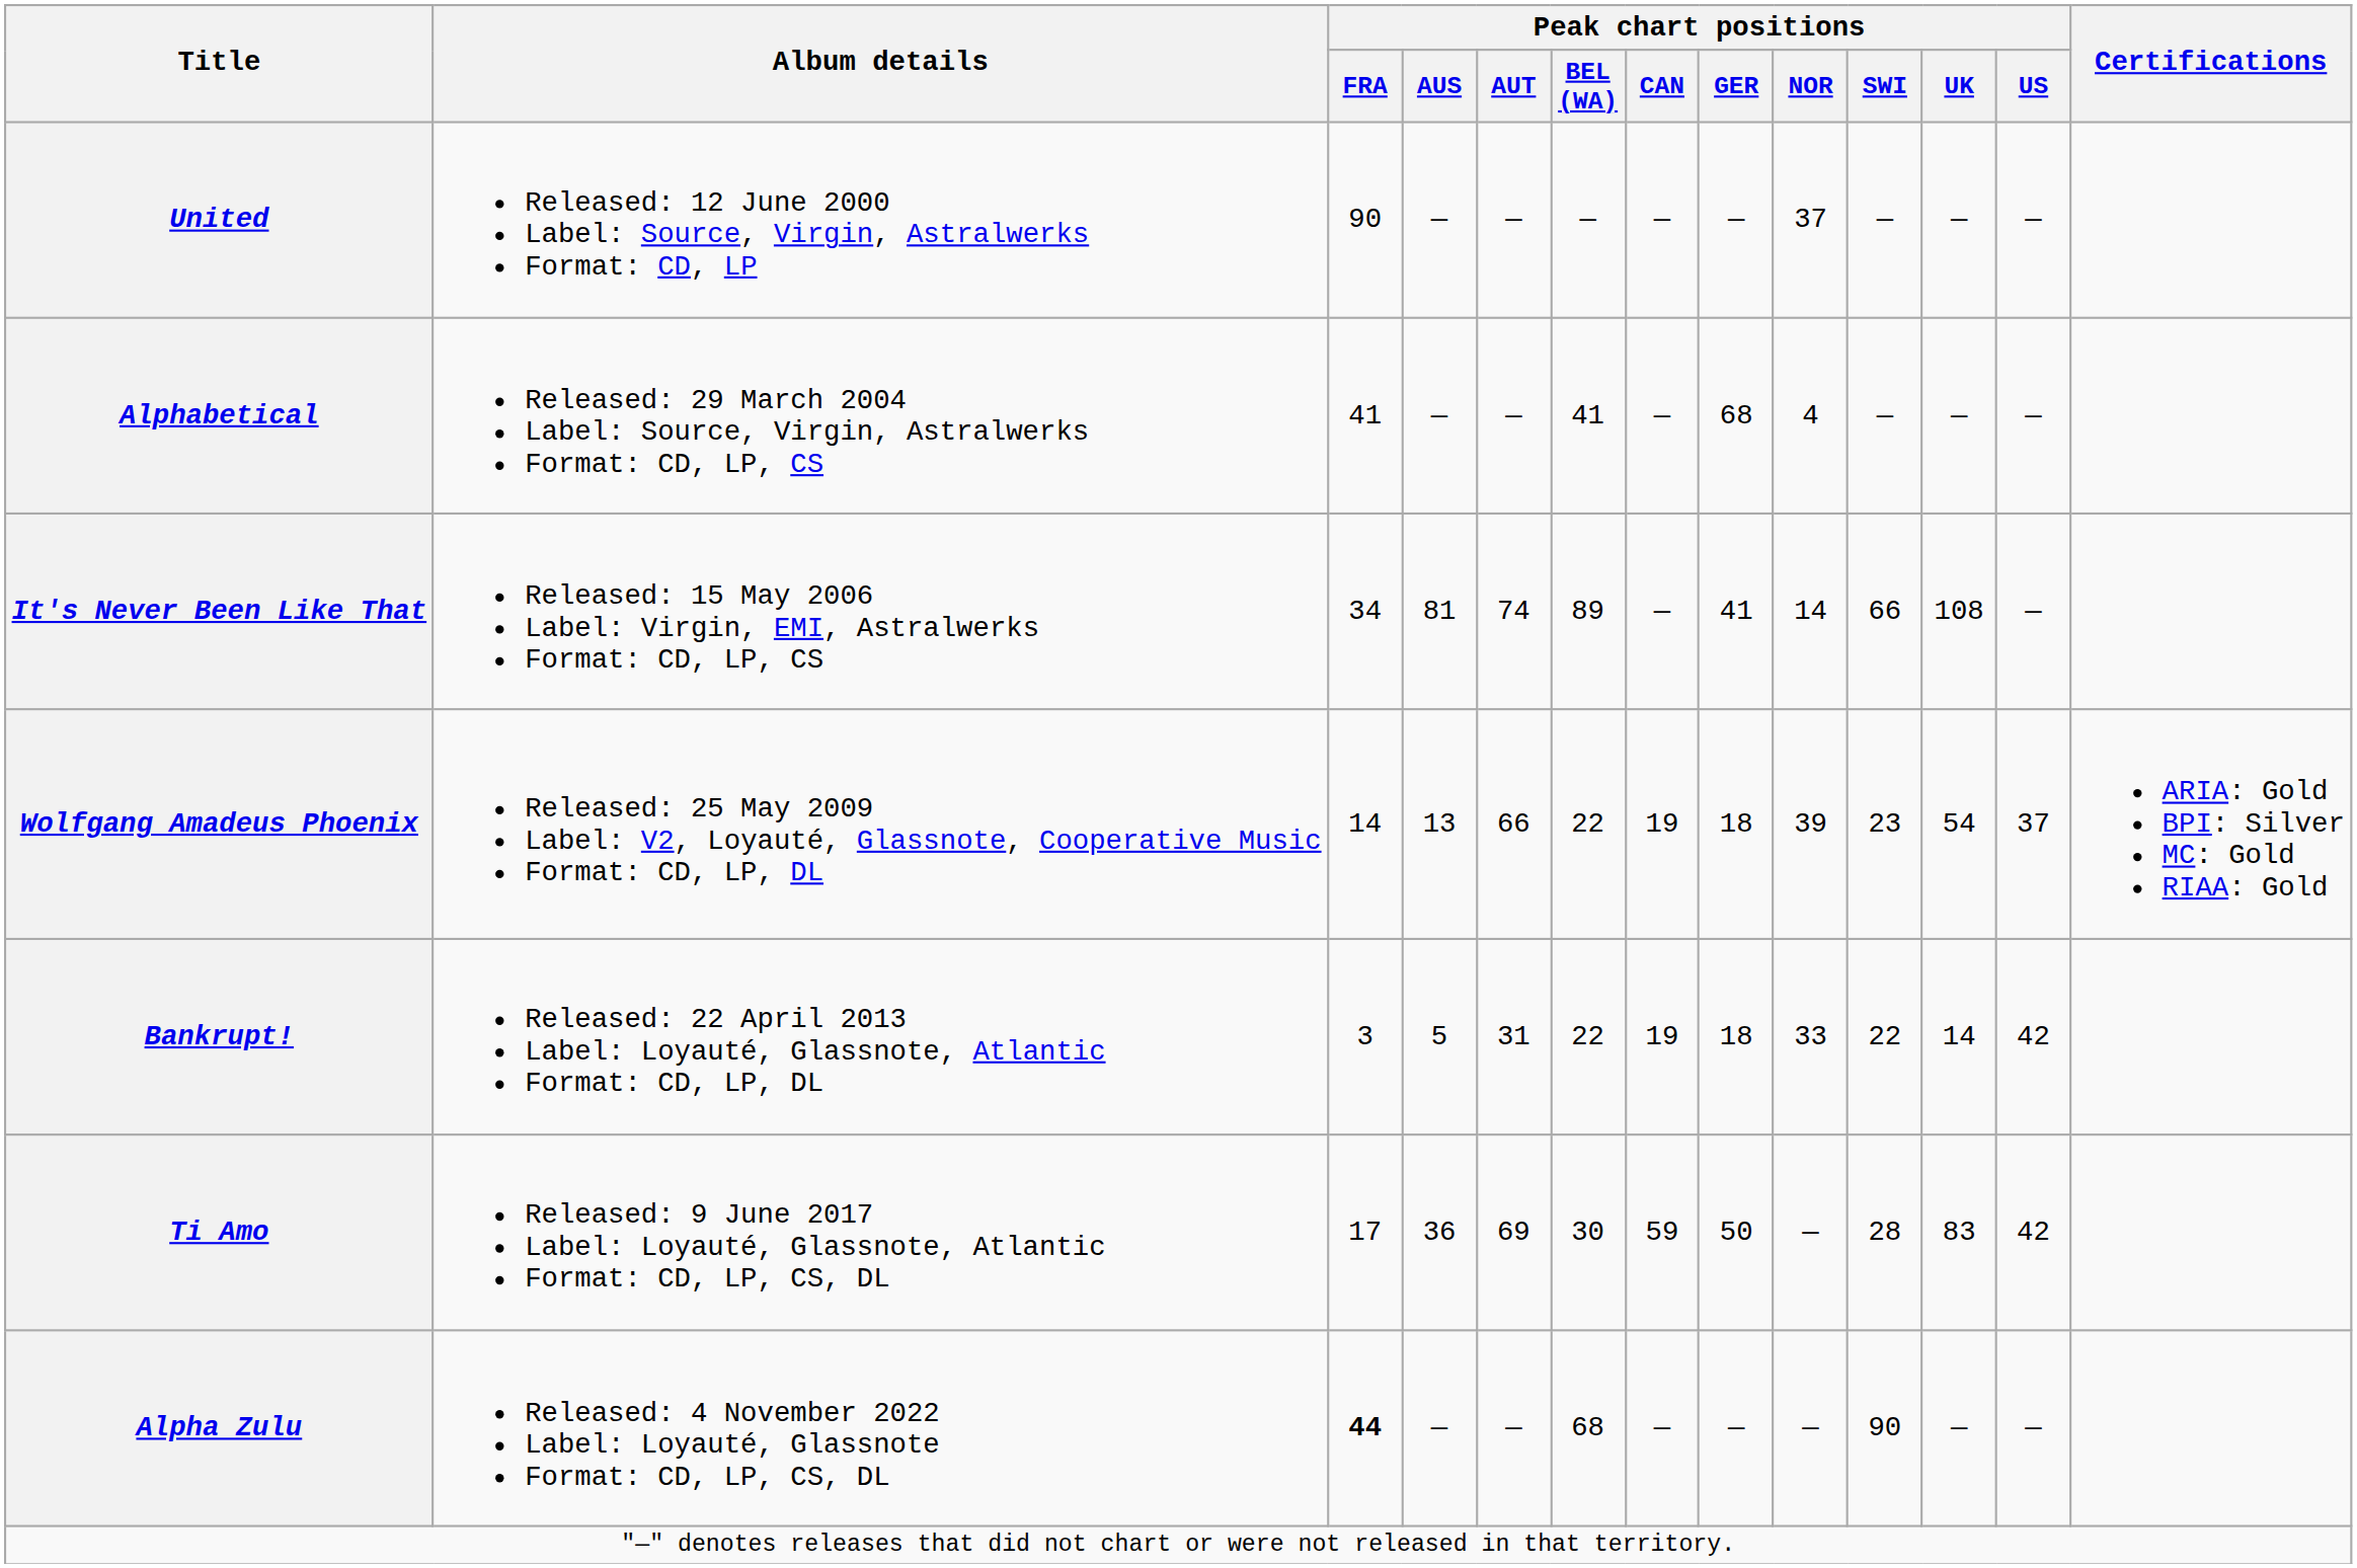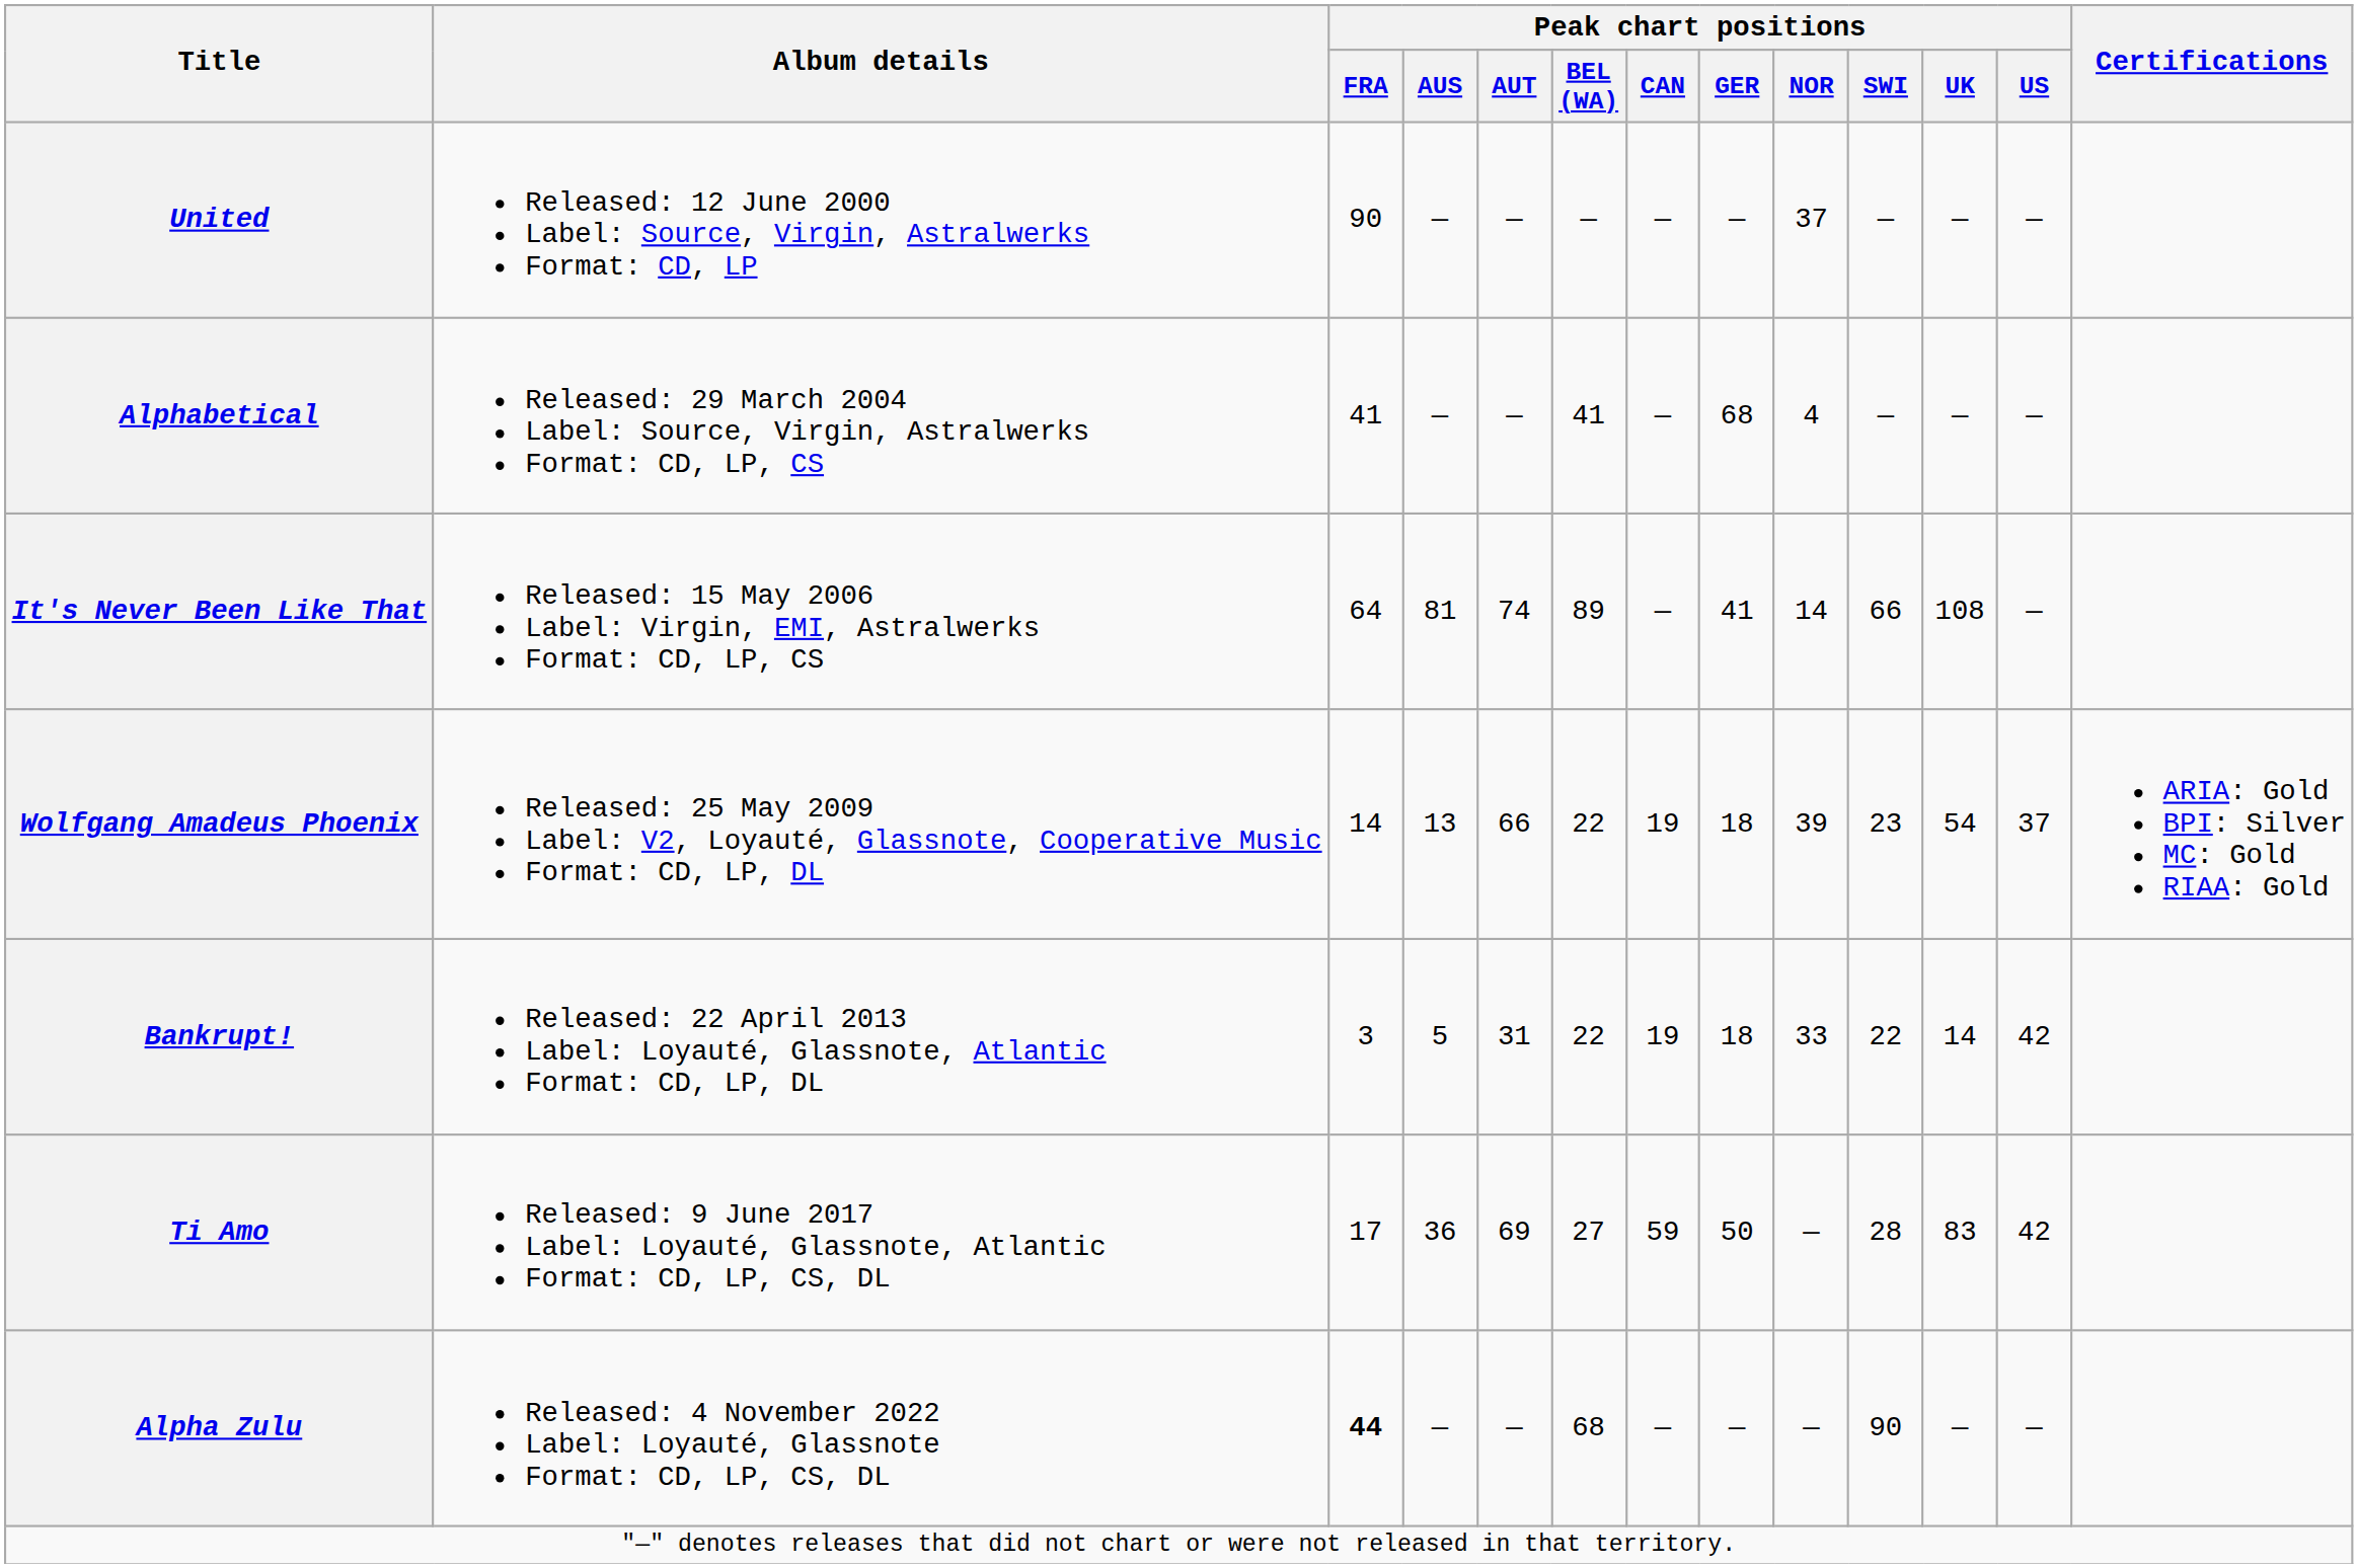 <table class="wikitable plainrowheaders">
 <tr>
 <th scope="col" rowspan="2">Title</th>
 <th scope="col" rowspan="2">Album details</th>
 <th scope="col" colspan="10">Peak chart positions</th>
 <th scope="col" rowspan="2"><a href='#'>Certifications</a><br></th>
 </tr>
 <tr>
 <th scope="col" style="width:2.5em;font-size:90%;"><a href='#'>FRA</a><br></th>
 <th scope="col" style="width:2.5em;font-size:90%;"><a href='#'>AUS</a><br></th>
 <th scope="col" style="width:2.5em;font-size:90%;"><a href='#'>AUT</a><br></th>
 <th scope="col" style="width:2.5em;font-size:90%;"><a href='#'>BEL<br>(WA)</a><br></th>
 <th scope="col" style="width:2.5em;font-size:90%;"><a href='#'>CAN</a><br></th>
 <th scope="col" style="width:2.5em;font-size:90%;"><a href='#'>GER</a><br></th>
 <th scope="col" style="width:2.5em;font-size:90%;"><a href='#'>NOR</a><br></th>
 <th scope="col" style="width:2.5em;font-size:90%;"><a href='#'>SWI</a><br></th>
 <th scope="col" style="width:2.5em;font-size:90%;"><a href='#'>UK</a><br></th>
 <th scope="col" style="width:2.5em;font-size:90%;"><a href='#'>US</a><br></th>
 </tr>
 <tr>
 <th scope="row"><em><a href='#'>United</a></em></th>
 <td><br><ul><li>Released: 12 June 2000</li><li>Label: <a href='#'>Source</a>, <a href='#'>Virgin</a>, <a href='#'>Astralwerks</a></li><li>Format: <a href='#'>CD</a>, <a href='#'>LP</a></li></ul></td>
 <td style="text-align:center;">90</td>
 <td style="text-align:center;">—</td>
 <td style="text-align:center;">—</td>
 <td style="text-align:center;">—</td>
 <td style="text-align:center;">—</td>
 <td style="text-align:center;">—</td>
 <td style="text-align:center;">37</td>
 <td style="text-align:center;">—</td>
 <td style="text-align:center;">—</td>
 <td style="text-align:center;">—</td>
 <td></td>
 </tr>
 <tr>
 <th scope="row"><em><a href='#'>Alphabetical</a></em></th>
 <td><br><ul><li>Released: 29 March 2004</li><li>Label: Source, Virgin, Astralwerks</li><li>Format: CD, LP, <a href='#'>CS</a></li></ul></td>
 <td style="text-align:center;">41</td>
 <td style="text-align:center;">—</td>
 <td style="text-align:center;">—</td>
 <td style="text-align:center;">41</td>
 <td style="text-align:center;">—</td>
 <td style="text-align:center;">68</td>
 <td style="text-align:center;">4</td>
 <td style="text-align:center;">—</td>
 <td style="text-align:center;">—</td>
 <td style="text-align:center;">—</td>
 <td></td>
 </tr>
 <tr>
 <th scope="row"><em><a href='#'>It's Never Been Like That</a></em></th>
 <td><br><ul><li>Released: 15 May 2006</li><li>Label: Virgin, <a href='#'>EMI</a>, Astralwerks</li><li>Format: CD, LP, CS</li></ul></td>
-<td style="text-align:center;">34</td>
+<td style="text-align:center;">64</td>
 <td style="text-align:center;">81</td>
 <td style="text-align:center;">74</td>
 <td style="text-align:center;">89</td>
 <td style="text-align:center;">—</td>
 <td style="text-align:center;">41</td>
 <td style="text-align:center;">14</td>
 <td style="text-align:center;">66</td>
 <td style="text-align:center;">108</td>
 <td style="text-align:center;">—</td>
 <td></td>
 </tr>
 <tr>
 <th scope="row"><em><a href='#'>Wolfgang Amadeus Phoenix</a></em></th>
 <td><br><ul><li>Released: 25 May 2009</li><li>Label: <a href='#'>V2</a>, Loyauté, <a href='#'>Glassnote</a>, <a href='#'>Cooperative Music</a></li><li>Format: CD, LP, <a href='#'>DL</a></li></ul></td>
 <td style="text-align:center;">14</td>
 <td style="text-align:center;">13</td>
 <td style="text-align:center;">66</td>
 <td style="text-align:center;">22</td>
 <td style="text-align:center;">19</td>
 <td style="text-align:center;">18</td>
 <td style="text-align:center;">39</td>
 <td style="text-align:center;">23</td>
 <td style="text-align:center;">54</td>
 <td style="text-align:center;">37</td>
 <td><br><ul><li><a href='#'>ARIA</a>: Gold</li><li><a href='#'>BPI</a>: Silver</li><li><a href='#'>MC</a>: Gold</li><li><a href='#'>RIAA</a>: Gold</li></ul></td>
 </tr>
 <tr>
 <th scope="row"><em><a href='#'>Bankrupt!</a></em></th>
 <td><br><ul><li>Released: 22 April 2013</li><li>Label: Loyauté, Glassnote, <a href='#'>Atlantic</a></li><li>Format: CD, LP, DL</li></ul></td>
 <td style="text-align:center;">3</td>
 <td style="text-align:center;">5</td>
 <td style="text-align:center;">31</td>
 <td style="text-align:center;">22</td>
 <td style="text-align:center;">19</td>
 <td style="text-align:center;">18</td>
 <td style="text-align:center;">33</td>
 <td style="text-align:center;">22</td>
 <td style="text-align:center;">14</td>
 <td style="text-align:center;">42</td>
 <td></td>
 </tr>
 <tr>
 <th scope="row"><em><a href='#'>Ti Amo</a></em></th>
 <td><br><ul><li>Released: 9 June 2017</li><li>Label: Loyauté, Glassnote, Atlantic</li><li>Format: CD, LP, CS, DL</li></ul></td>
 <td style="text-align:center;">17</td>
 <td style="text-align:center;">36</td>
 <td style="text-align:center;">69</td>
-<td style="text-align:center;">30</td>
+<td style="text-align:center;">27</td>
 <td style="text-align:center;">59</td>
 <td style="text-align:center;">50</td>
 <td style="text-align:center;">—</td>
 <td style="text-align:center;">28</td>
 <td style="text-align:center;">83</td>
 <td style="text-align:center;">42</td>
 <td></td>
 </tr>
 <tr>
 <th scope="row"><em><a href='#'>Alpha Zulu</a></em></th>
 <td><br><ul><li>Released: 4 November 2022</li><li>Label: Loyauté, Glassnote</li><li>Format: CD, LP, CS, DL</li></ul></td>
 <td style="text-align:center;"><strong>44</strong></td>
 <td style="text-align:center;">—</td>
 <td style="text-align:center;">—</td>
 <td style="text-align:center;">68</td>
 <td style="text-align:center;">—</td>
 <td style="text-align:center;">—</td>
 <td style="text-align:center;">—</td>
 <td style="text-align:center;">90</td>
 <td style="text-align:center;">—</td>
 <td style="text-align:center;">—</td>
 <td></td>
 </tr>
 <tr>
 <td align="center" colspan="15" style="font-size: 85%">"—" denotes releases that did not chart or were not released in that territory.</td>
 </tr>
 </table>
